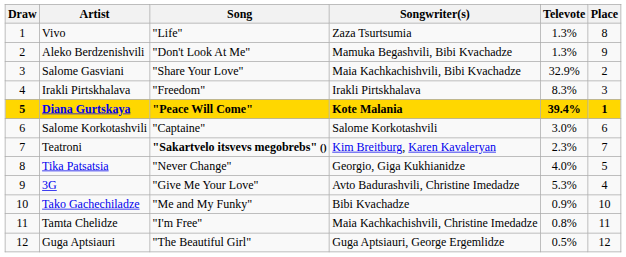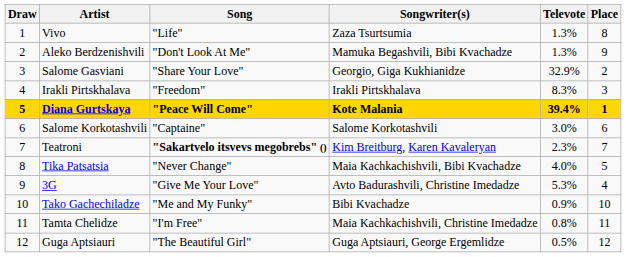 <table class="sortable wikitable" style="margin: 1em auto 1em auto; text-align:center">
 <tr>
 <th>Draw</th>
 <th>Artist</th>
 <th>Song</th>
 <th>Songwriter(s)</th>
 <th>Televote</th>
 <th>Place</th>
 </tr>
 <tr>
 <td>1</td>
 <td align="left">Vivo</td>
 <td align="left">"Life"</td>
 <td align="left">Zaza Tsurtsumia</td>
 <td>1.3%</td>
 <td>8</td>
 </tr>
 <tr>
 <td>2</td>
 <td align="left">Aleko Berdzenishvili</td>
 <td align="left">"Don't Look At Me"</td>
 <td align="left">Mamuka Begashvili, Bibi Kvachadze</td>
 <td>1.3%</td>
 <td>9</td>
 </tr>
 <tr>
 <td>3</td>
 <td align="left">Salome Gasviani</td>
 <td align="left">"Share Your Love"</td>
-<td align="left">Maia Kachkachishvili, Bibi Kvachadze</td>
+<td align="left">Georgio, Giga Kukhianidze</td>
 <td>32.9%</td>
 <td>2</td>
 </tr>
 <tr>
 <td>4</td>
 <td align="left">Irakli Pirtskhalava</td>
 <td align="left">"Freedom"</td>
 <td align="left">Irakli Pirtskhalava</td>
 <td>8.3%</td>
 <td>3</td>
 </tr>
 <tr style="font-weight:bold; background:gold;">
 <td>5</td>
 <td align="left"><a href='#'>Diana Gurtskaya</a></td>
 <td align="left">"Peace Will Come"</td>
 <td align="left">Kote Malania</td>
 <td>39.4%</td>
 <td>1</td>
 </tr>
 <tr>
 <td>6</td>
 <td align="left">Salome Korkotashvili</td>
 <td align="left">"Captaine"</td>
 <td align="left">Salome Korkotashvili</td>
 <td>3.0%</td>
 <td>6</td>
 </tr>
 <tr>
 <td>7</td>
 <td align="left">Teatroni</td>
 <td align="left"><strong>"Sakartvelo itsvevs megobrebs" <small>()</small></strong></td>
 <td align="left"><a href='#'>Kim Breitburg</a>, <a href='#'>Karen Kavaleryan</a></td>
 <td>2.3%</td>
 <td>7</td>
 </tr>
 <tr>
 <td>8</td>
 <td align="left"><a href='#'>Tika Patsatsia</a></td>
 <td align="left">"Never Change"</td>
-<td align="left">Georgio, Giga Kukhianidze</td>
+<td align="left">Maia Kachkachishvili, Bibi Kvachadze</td>
 <td>4.0%</td>
 <td>5</td>
 </tr>
 <tr>
 <td>9</td>
 <td align="left"><a href='#'>3G</a></td>
 <td align="left">"Give Me Your Love"</td>
 <td align="left">Avto Badurashvili, Christine Imedadze</td>
 <td>5.3%</td>
 <td>4</td>
 </tr>
 <tr>
 <td>10</td>
 <td align="left"><a href='#'>Tako Gachechiladze</a></td>
 <td align="left">"Me and My Funky"</td>
 <td align="left">Bibi Kvachadze</td>
 <td>0.9%</td>
 <td>10</td>
 </tr>
 <tr>
 <td>11</td>
 <td align="left">Tamta Chelidze</td>
 <td align="left">"I'm Free"</td>
 <td align="left">Maia Kachkachishvili, Christine Imedadze</td>
 <td>0.8%</td>
 <td>11</td>
 </tr>
 <tr>
 <td>12</td>
 <td align="left">Guga Aptsiauri</td>
 <td align="left">"The Beautiful Girl"</td>
 <td align="left">Guga Aptsiauri, George Ergemlidze</td>
 <td>0.5%</td>
 <td>12</td>
 </tr>
 </table>
